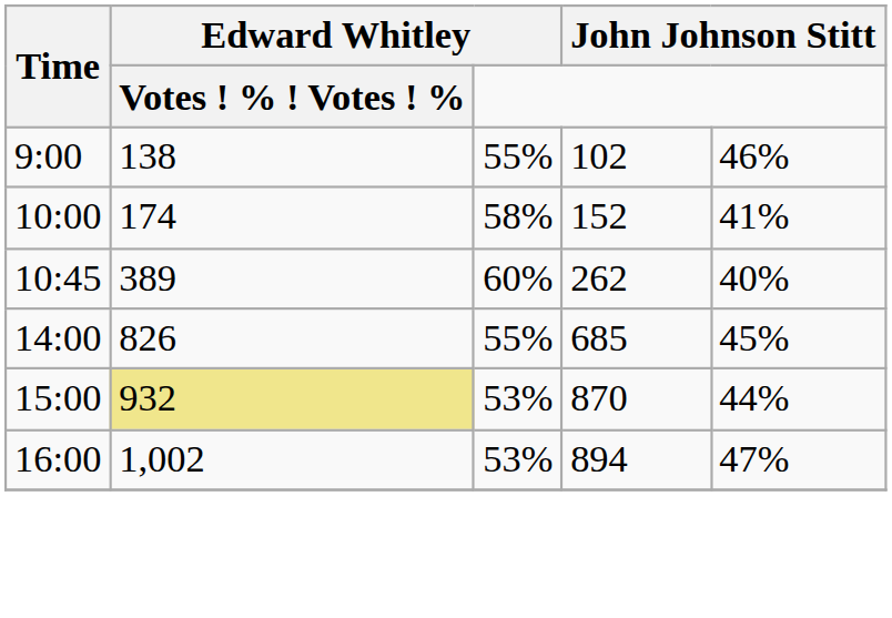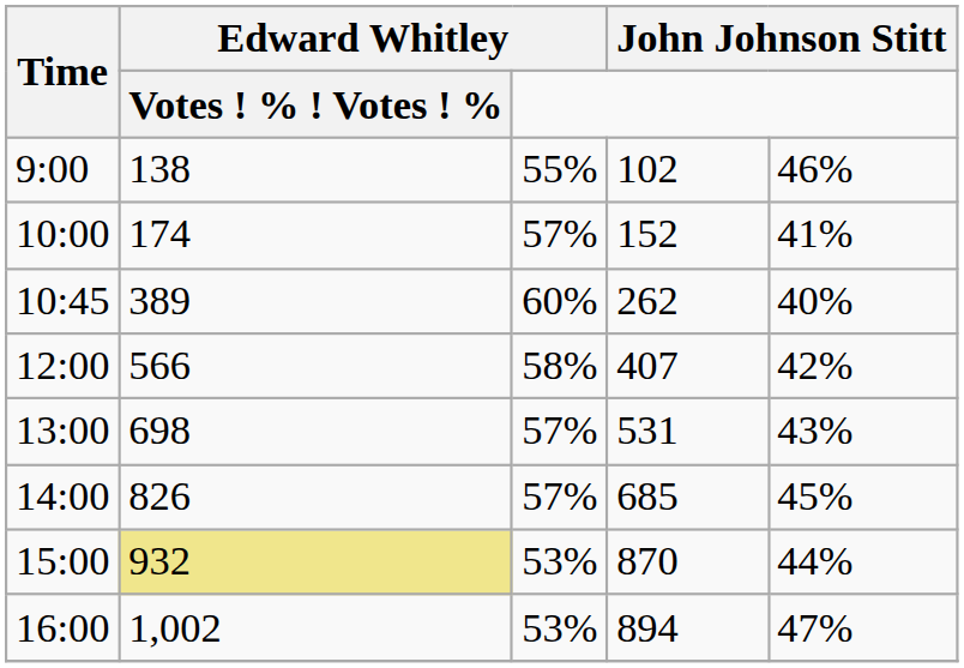 <table class="wikitable">
 <tr>
 <th rowspan="2">Time</th>
 <th colspan="2">Edward Whitley</th>
 <th colspan="2">John Johnson Stitt</th>
 </tr>
 <tr>
 <th>Votes ! % ! Votes ! %</th>
 </tr>
 <tr>
 <td>9:00</td>
 <td>138</td>
 <td>55%</td>
 <td>102</td>
 <td>46%</td>
 </tr>
 <tr>
 <td>10:00</td>
 <td>174</td>
-<td>58%</td>
+<td>57%</td>
 <td>152</td>
 <td>41%</td>
 </tr>
 <tr>
 <td>10:45</td>
 <td>389</td>
 <td>60%</td>
 <td>262</td>
 <td>40%</td>
 </tr>
 <tr>
+<td>12:00</td>
+<td>566</td>
+<td>58%</td>
+<td>407</td>
+<td>42%</td>
+</tr>
+<tr>
+<td>13:00</td>
+<td>698</td>
+<td>57%</td>
+<td>531</td>
+<td>43%</td>
+</tr>
+<tr>
 <td>14:00</td>
 <td>826</td>
-<td>55%</td>
+<td>57%</td>
 <td>685</td>
 <td>45%</td>
 </tr>
 <tr>
 <td>15:00</td>
 <td style="background: khaki;">932</td>
 <td>53%</td>
 <td>870</td>
 <td>44%</td>
 </tr>
 <tr>
 <td>16:00</td>
 <td>1,002</td>
 <td>53%</td>
 <td>894</td>
 <td>47%</td>
 </tr>
 <tr>
 </tr>
 </table>
